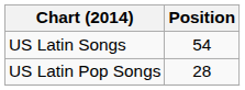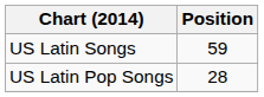 <table class="wikitable">
 <tr>
 <th scope="col">Chart (2014)</th>
 <th scope="col">Position</th>
 </tr>
 <tr>
 <td>US Latin Songs</td>
-<td style="text-align:center;">54</td>
+<td style="text-align:center;">59</td>
 </tr>
 <tr>
 <td>US Latin Pop Songs</td>
 <td style="text-align:center;">28</td>
 </tr>
 <tr>
 </tr>
 </table>
